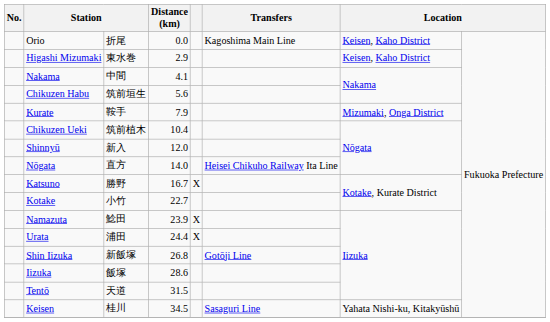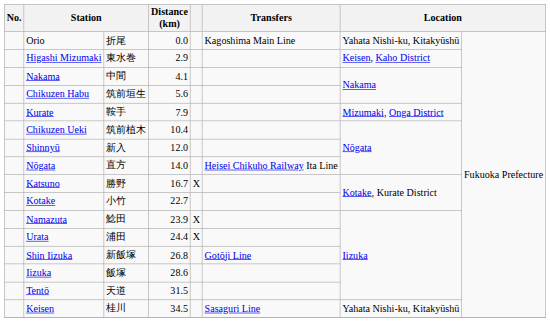 <table class=wikitable>
 <tr>
 <th>No.</th>
 <th colspan="2">Station</th>
 <th>Distance<br>(km)</th>
 <th></th>
 <th>Transfers</th>
 <th colspan="2">Location</th>
 </tr>
 <tr>
 <td></td>
 <td>Orio</td>
 <td>折尾</td>
 <td align="right">0.0</td>
 <td align="center"></td>
 <td>Kagoshima Main Line</td>
-<td><a href='#'>Keisen</a>, <a href='#'>Kaho District</a></td>
+<td>Yahata Nishi-ku, Kitakyūshū</td>
 <td rowspan="16" align="center">Fukuoka Prefecture</td>
 </tr>
 <tr>
 <td></td>
 <td><a href='#'>Higashi Mizumaki</a></td>
 <td>東水巻</td>
 <td align="right">2.9</td>
 <td align="center"></td>
 <td> </td>
 <td><a href='#'>Keisen</a>, <a href='#'>Kaho District</a></td>
 </tr>
 <tr>
 <td></td>
 <td><a href='#'>Nakama</a></td>
 <td>中間</td>
 <td align="right">4.1</td>
 <td align="center"></td>
 <td> </td>
 <td rowspan="2"><a href='#'>Nakama</a></td>
 </tr>
 <tr>
 <td></td>
 <td><a href='#'>Chikuzen Habu</a></td>
 <td>筑前垣生</td>
 <td align="right">5.6</td>
 <td align="center"></td>
 <td> </td>
 </tr>
 <tr>
 <td></td>
 <td><a href='#'>Kurate</a></td>
 <td>鞍手</td>
 <td align="right">7.9</td>
 <td align="center"></td>
 <td> </td>
 <td rowspan="1"><a href='#'>Mizumaki</a>, <a href='#'>Onga District</a></td>
 </tr>
 <tr>
 <td></td>
 <td><a href='#'>Chikuzen Ueki</a></td>
 <td>筑前植木</td>
 <td align="right">10.4</td>
 <td align="center"></td>
 <td> </td>
 <td rowspan="3"><a href='#'>Nōgata</a></td>
 </tr>
 <tr>
 <td></td>
 <td><a href='#'>Shinnyū</a></td>
 <td>新入</td>
 <td align="right">12.0</td>
 <td align="center"></td>
 <td> </td>
 </tr>
 <tr>
 <td></td>
 <td><a href='#'>Nōgata</a></td>
 <td>直方</td>
 <td align="right">14.0</td>
 <td align="center"></td>
 <td><a href='#'>Heisei Chikuho Railway</a> Ita Line</td>
 </tr>
 <tr>
 <td></td>
 <td><a href='#'>Katsuno</a></td>
 <td>勝野</td>
 <td align="right">16.7</td>
 <td align="center">X</td>
 <td> </td>
 <td rowspan="2"><a href='#'>Kotake</a>, Kurate District</td>
 </tr>
 <tr>
 <td></td>
 <td><a href='#'>Kotake</a></td>
 <td>小竹</td>
 <td align="right">22.7</td>
 <td align="center"></td>
 <td> </td>
 </tr>
 <tr>
 <td></td>
 <td><a href='#'>Namazuta</a></td>
 <td>鯰田</td>
 <td align="right">23.9</td>
 <td align="center">X</td>
 <td> </td>
 <td rowspan="5"><a href='#'>Iizuka</a></td>
 </tr>
 <tr>
 <td></td>
 <td><a href='#'>Urata</a></td>
 <td>浦田</td>
 <td align="right">24.4</td>
 <td align="center">X</td>
 <td> </td>
 </tr>
 <tr>
 <td></td>
 <td><a href='#'>Shin Iizuka</a></td>
 <td>新飯塚</td>
 <td align="right">26.8</td>
 <td align="center"></td>
 <td><a href='#'>Gotōji Line</a></td>
 </tr>
 <tr>
 <td></td>
 <td><a href='#'>Iizuka</a></td>
 <td>飯塚</td>
 <td align="right">28.6</td>
 <td align="center"></td>
 <td> </td>
 </tr>
 <tr>
 <td></td>
 <td><a href='#'>Tentō</a></td>
 <td>天道</td>
 <td align="right">31.5</td>
 <td align="center"></td>
 <td> </td>
 </tr>
 <tr>
 <td></td>
 <td><a href='#'>Keisen</a></td>
 <td>桂川</td>
 <td align="right">34.5</td>
 <td align="center"></td>
 <td><a href='#'>Sasaguri Line</a></td>
 <td>Yahata Nishi-ku, Kitakyūshū</td>
 </tr>
 <tr>
 </tr>
 </table>
